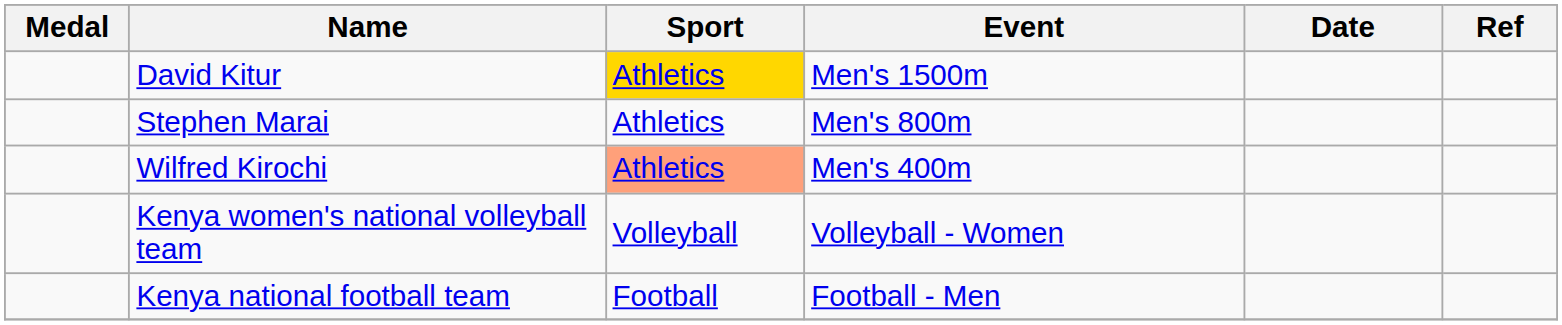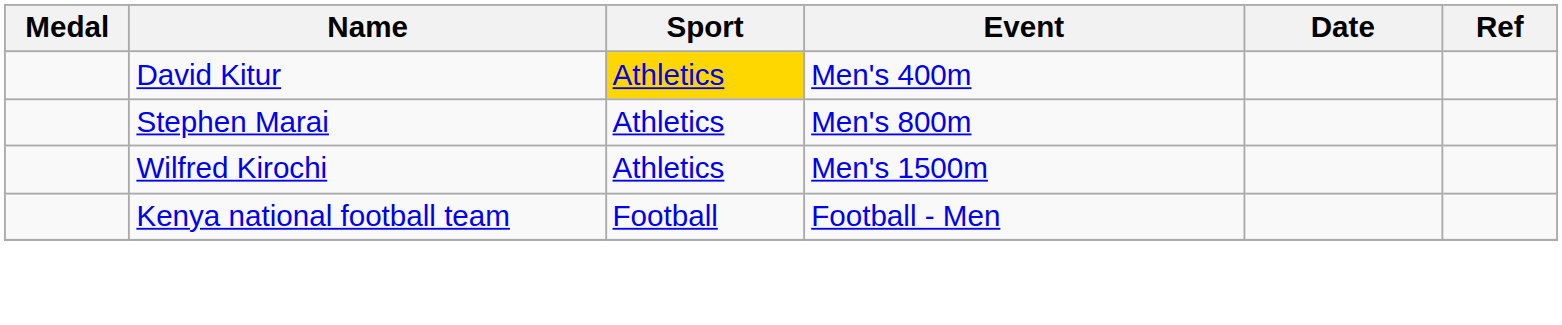 <table class="wikitable sortable" style="font-size:100%">
 <tr>
 <th width="60">Medal</th>
 <th width="250">Name</th>
 <th width="100">Sport</th>
 <th width="230">Event</th>
 <th width="100">Date</th>
 <th width="55">Ref</th>
 </tr>
 <tr>
 <td></td>
 <td><a href='#'>David Kitur</a></td>
 <td style="background: gold;"><a href='#'>Athletics</a></td>
-<td><a href='#'>Men's 1500m</a></td>
+<td><a href='#'>Men's 400m</a></td>
 <td></td>
 <td></td>
 </tr>
 <tr>
 <td></td>
 <td><a href='#'>Stephen Marai</a></td>
 <td><a href='#'>Athletics</a></td>
 <td><a href='#'>Men's 800m</a></td>
 <td></td>
 <td></td>
 </tr>
 <tr>
 <td></td>
 <td><a href='#'>Wilfred Kirochi</a></td>
-<td style="background: lightsalmon;"><a href='#'>Athletics</a></td>
-<td><a href='#'>Men's 400m</a></td>
-<td></td>
-<td></td>
-</tr>
-<tr>
-<td></td>
-<td><a href='#'>Kenya women's national volleyball team</a></td>
-<td><a href='#'>Volleyball</a></td>
-<td><a href='#'>Volleyball - Women</a></td>
+<td><a href='#'>Athletics</a></td>
+<td><a href='#'>Men's 1500m</a></td>
 <td></td>
 <td></td>
 </tr>
 <tr>
 <td></td>
 <td><a href='#'>Kenya national football team</a></td>
 <td><a href='#'>Football</a></td>
 <td><a href='#'>Football - Men</a></td>
 <td></td>
 <td></td>
 </tr>
 <tr>
 </tr>
 </table>
